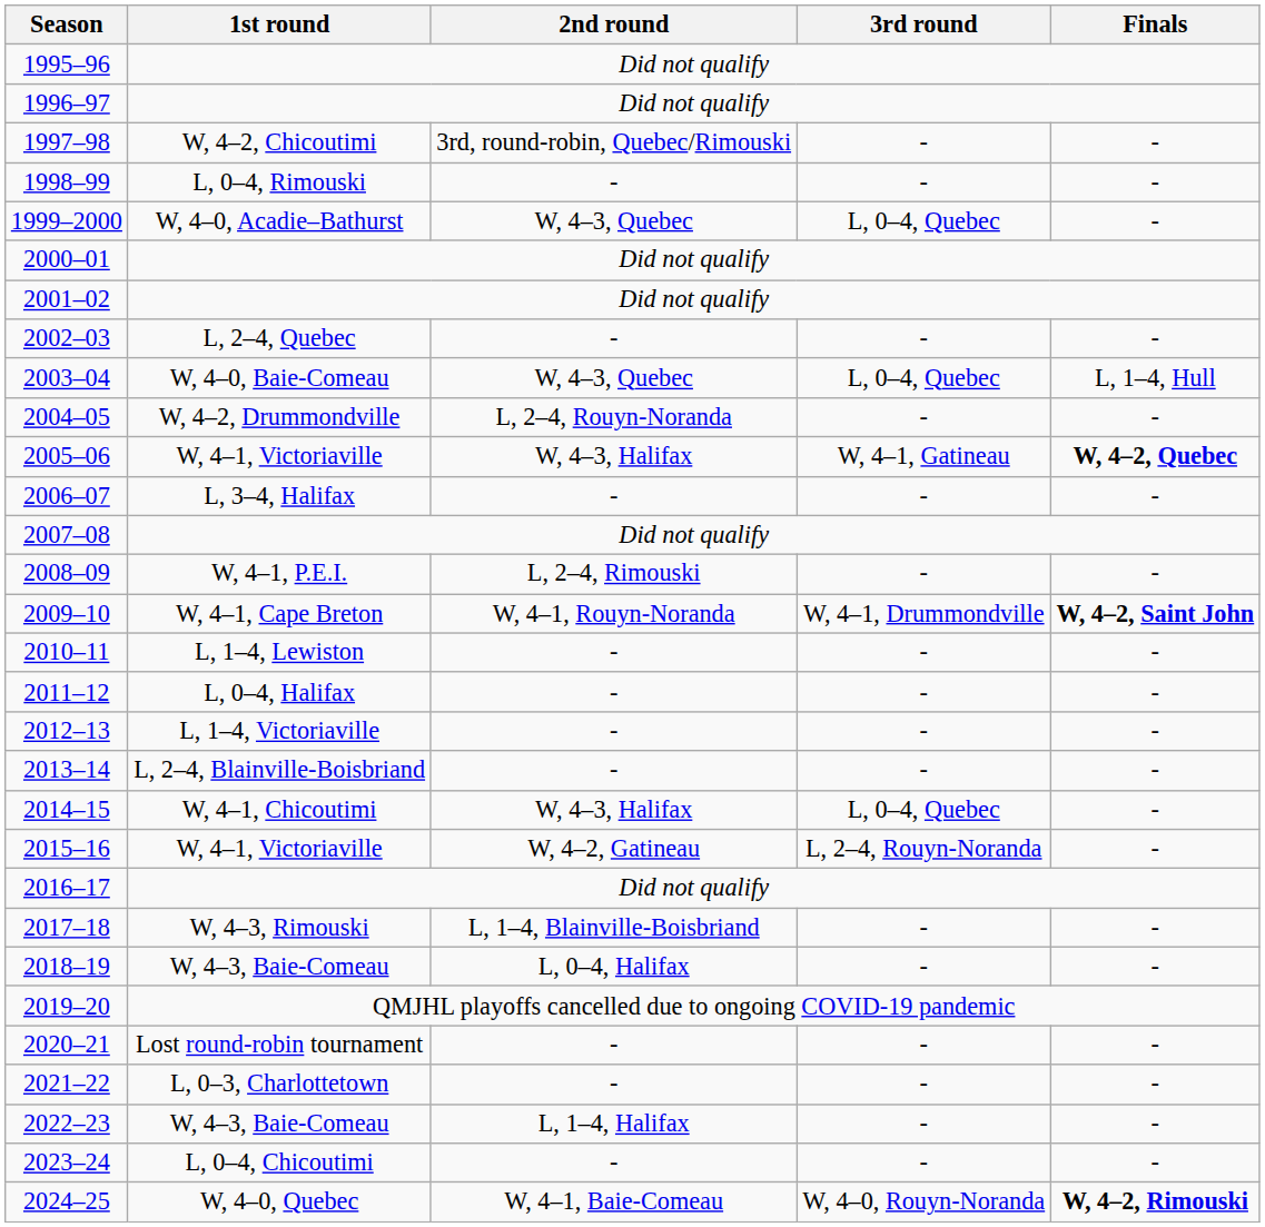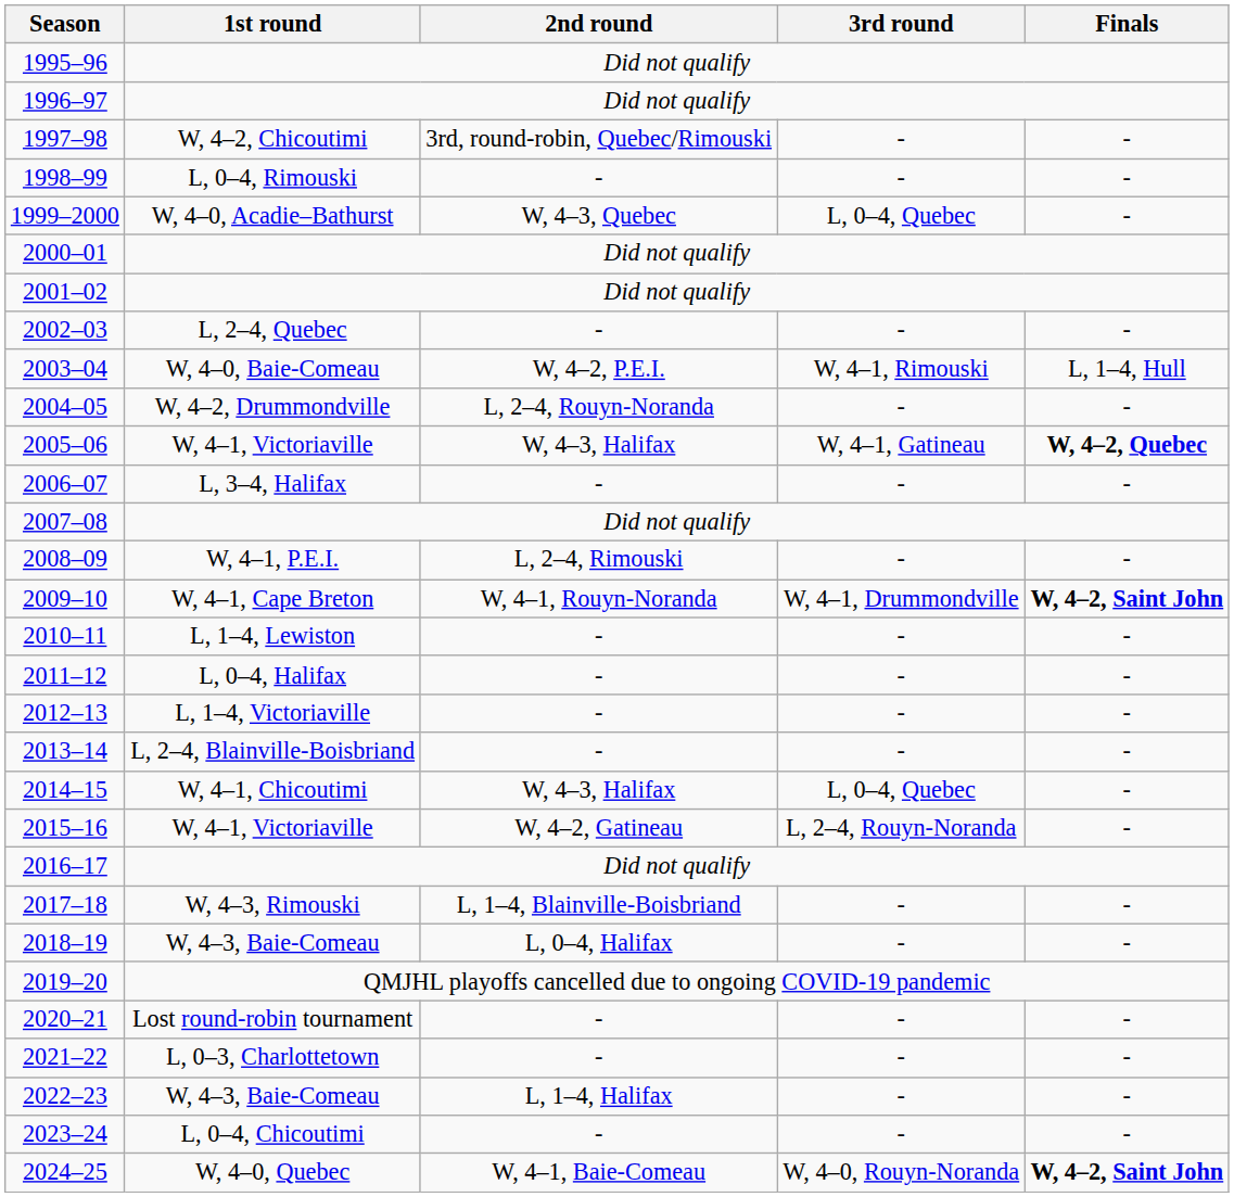 <table class="wikitable" style="text-align:center">
 <tr>
 <th>Season</th>
 <th>1st round</th>
 <th>2nd round</th>
 <th>3rd round</th>
 <th>Finals</th>
 </tr>
 <tr>
 <td><a href='#'>1995–96</a></td>
 <td colspan="4"><em>Did not qualify</em></td>
 </tr>
 <tr>
 <td><a href='#'>1996–97</a></td>
 <td colspan="4"><em>Did not qualify</em></td>
 </tr>
 <tr>
 <td><a href='#'>1997–98</a></td>
 <td>W, 4–2, <a href='#'>Chicoutimi</a></td>
 <td>3rd, round-robin, <a href='#'>Quebec</a>/<a href='#'>Rimouski</a></td>
 <td>-</td>
 <td>-</td>
 </tr>
 <tr>
 <td><a href='#'>1998–99</a></td>
 <td>L, 0–4, <a href='#'>Rimouski</a></td>
 <td>-</td>
 <td>-</td>
 <td>-</td>
 </tr>
 <tr>
 <td><a href='#'>1999–2000</a></td>
 <td>W, 4–0, <a href='#'>Acadie–Bathurst</a></td>
 <td>W, 4–3, <a href='#'>Quebec</a></td>
 <td>L, 0–4, <a href='#'>Quebec</a></td>
 <td>-</td>
 </tr>
 <tr>
 <td><a href='#'>2000–01</a></td>
 <td colspan="4"><em>Did not qualify</em></td>
 </tr>
 <tr>
 <td><a href='#'>2001–02</a></td>
 <td colspan="4"><em>Did not qualify</em></td>
 </tr>
 <tr>
 <td><a href='#'>2002–03</a></td>
 <td>L, 2–4, <a href='#'>Quebec</a></td>
 <td>-</td>
 <td>-</td>
 <td>-</td>
 </tr>
 <tr>
 <td><a href='#'>2003–04</a></td>
 <td>W, 4–0, <a href='#'>Baie-Comeau</a></td>
-<td>W, 4–3, <a href='#'>Quebec</a></td>
-<td>L, 0–4, <a href='#'>Quebec</a></td>
+<td>W, 4–2, <a href='#'>P.E.I.</a></td>
+<td>W, 4–1, <a href='#'>Rimouski</a></td>
 <td>L, 1–4, <a href='#'>Hull</a></td>
 </tr>
 <tr>
 <td><a href='#'>2004–05</a></td>
 <td>W, 4–2, <a href='#'>Drummondville</a></td>
 <td>L, 2–4, <a href='#'>Rouyn-Noranda</a></td>
 <td>-</td>
 <td>-</td>
 </tr>
 <tr>
 <td><a href='#'>2005–06</a></td>
 <td>W, 4–1, <a href='#'>Victoriaville</a></td>
 <td>W, 4–3, <a href='#'>Halifax</a></td>
 <td>W, 4–1, <a href='#'>Gatineau</a></td>
 <td><strong>W, 4–2, <a href='#'>Quebec</a></strong></td>
 </tr>
 <tr>
 <td><a href='#'>2006–07</a></td>
 <td>L, 3–4, <a href='#'>Halifax</a></td>
 <td>-</td>
 <td>-</td>
 <td>-</td>
 </tr>
 <tr>
 <td><a href='#'>2007–08</a></td>
 <td colspan="4"><em>Did not qualify</em></td>
 </tr>
 <tr>
 <td><a href='#'>2008–09</a></td>
 <td>W, 4–1, <a href='#'>P.E.I.</a></td>
 <td>L, 2–4, <a href='#'>Rimouski</a></td>
 <td>-</td>
 <td>-</td>
 </tr>
 <tr>
 <td><a href='#'>2009–10</a></td>
 <td>W, 4–1, <a href='#'>Cape Breton</a></td>
 <td>W, 4–1, <a href='#'>Rouyn-Noranda</a></td>
 <td>W, 4–1, <a href='#'>Drummondville</a></td>
 <td><strong>W, 4–2, <a href='#'>Saint John</a></strong></td>
 </tr>
 <tr>
 <td><a href='#'>2010–11</a></td>
 <td>L, 1–4, <a href='#'>Lewiston</a></td>
 <td>-</td>
 <td>-</td>
 <td>-</td>
 </tr>
 <tr>
 <td><a href='#'>2011–12</a></td>
 <td>L, 0–4, <a href='#'>Halifax</a></td>
 <td>-</td>
 <td>-</td>
 <td>-</td>
 </tr>
 <tr>
 <td><a href='#'>2012–13</a></td>
 <td>L, 1–4, <a href='#'>Victoriaville</a></td>
 <td>-</td>
 <td>-</td>
 <td>-</td>
 </tr>
 <tr>
 <td><a href='#'>2013–14</a></td>
 <td>L, 2–4, <a href='#'>Blainville-Boisbriand</a></td>
 <td>-</td>
 <td>-</td>
 <td>-</td>
 </tr>
 <tr>
 <td><a href='#'>2014–15</a></td>
 <td>W, 4–1, <a href='#'>Chicoutimi</a></td>
 <td>W, 4–3, <a href='#'>Halifax</a></td>
 <td>L, 0–4, <a href='#'>Quebec</a></td>
 <td>-</td>
 </tr>
 <tr>
 <td><a href='#'>2015–16</a></td>
 <td>W, 4–1, <a href='#'>Victoriaville</a></td>
 <td>W, 4–2, <a href='#'>Gatineau</a></td>
 <td>L, 2–4, <a href='#'>Rouyn-Noranda</a></td>
 <td>-</td>
 </tr>
 <tr>
 <td><a href='#'>2016–17</a></td>
 <td colspan="4"><em>Did not qualify</em></td>
 </tr>
 <tr>
 <td><a href='#'>2017–18</a></td>
 <td>W, 4–3, <a href='#'>Rimouski</a></td>
 <td>L, 1–4, <a href='#'>Blainville-Boisbriand</a></td>
 <td>-</td>
 <td>-</td>
 </tr>
 <tr>
 <td><a href='#'>2018–19</a></td>
 <td>W, 4–3, <a href='#'>Baie-Comeau</a></td>
 <td>L, 0–4, <a href='#'>Halifax</a></td>
 <td>-</td>
 <td>-</td>
 </tr>
 <tr>
 <td><a href='#'>2019–20</a></td>
 <td colspan="4">QMJHL playoffs cancelled due to ongoing <a href='#'>COVID-19 pandemic</a></td>
 </tr>
 <tr>
 <td><a href='#'>2020–21</a></td>
 <td>Lost <a href='#'>round-robin</a> tournament</td>
 <td>-</td>
 <td>-</td>
 <td>-</td>
 </tr>
 <tr>
 <td><a href='#'>2021–22</a></td>
 <td>L, 0–3, <a href='#'>Charlottetown</a></td>
 <td>-</td>
 <td>-</td>
 <td>-</td>
 </tr>
 <tr>
 <td><a href='#'>2022–23</a></td>
 <td>W, 4–3, <a href='#'>Baie-Comeau</a></td>
 <td>L, 1–4, <a href='#'>Halifax</a></td>
 <td>-</td>
 <td>-</td>
 </tr>
 <tr>
 <td><a href='#'>2023–24</a></td>
 <td>L, 0–4, <a href='#'>Chicoutimi</a></td>
 <td>-</td>
 <td>-</td>
 <td>-</td>
 </tr>
 <tr>
 <td><a href='#'>2024–25</a></td>
 <td>W, 4–0, <a href='#'>Quebec</a></td>
 <td>W, 4–1, <a href='#'>Baie-Comeau</a></td>
 <td>W, 4–0, <a href='#'>Rouyn-Noranda</a></td>
-<td><strong>W, 4–2, <a href='#'>Rimouski</a></strong></td>
+<td><strong>W, 4–2, <a href='#'>Saint John</a></strong></td>
 </tr>
 </table>
